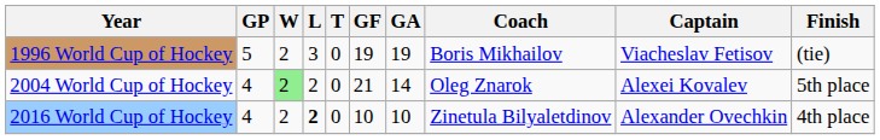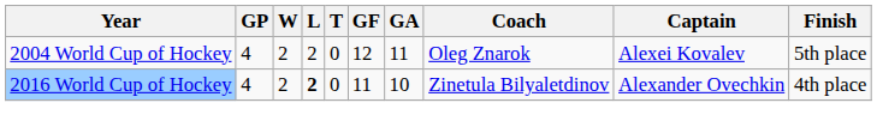 <table class="wikitable sortable">
 <tr>
 <th>Year</th>
 <th>GP</th>
 <th>W</th>
 <th>L</th>
 <th>T</th>
 <th>GF</th>
 <th>GA</th>
 <th>Coach</th>
 <th>Captain</th>
 <th>Finish</th>
 </tr>
 <tr>
-<td style="background:#c96;"><a href='#'>1996 World Cup of Hockey</a></td>
-<td>5</td>
-<td>2</td>
-<td>3</td>
-<td>0</td>
-<td>19</td>
-<td>19</td>
-<td><a href='#'>Boris Mikhailov</a></td>
-<td><a href='#'>Viacheslav Fetisov</a></td>
-<td> (tie)</td>
-</tr>
-<tr>
 <td><a href='#'>2004 World Cup of Hockey</a></td>
 <td>4</td>
-<td style="background: lightgreen;">2</td>
+<td>2</td>
 <td>2</td>
 <td>0</td>
-<td>21</td>
-<td>14</td>
+<td>12</td>
+<td>11</td>
 <td><a href='#'>Oleg Znarok</a></td>
 <td><a href='#'>Alexei Kovalev</a></td>
 <td>5th place</td>
 </tr>
 <tr>
 <td style="background:#9acdff;"><a href='#'>2016 World Cup of Hockey</a></td>
 <td>4</td>
 <td>2</td>
 <td><strong>2</strong></td>
 <td>0</td>
-<td>10</td>
+<td>11</td>
 <td>10</td>
 <td><a href='#'>Zinetula Bilyaletdinov</a></td>
 <td><a href='#'>Alexander Ovechkin</a></td>
 <td>4th place</td>
 </tr>
 <tr>
 </tr>
 </table>
